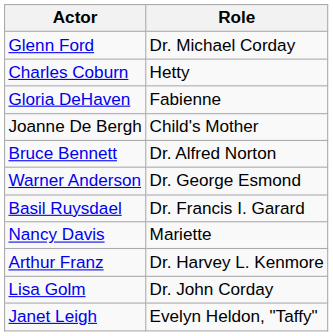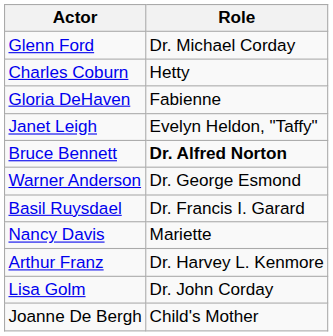 <table class="wikitable">
 <tr>
 <th>Actor</th>
 <th>Role</th>
 </tr>
 <tr>
 <td><a href='#'>Glenn Ford</a></td>
 <td>Dr. Michael Corday</td>
 </tr>
 <tr>
 <td><a href='#'>Charles Coburn</a></td>
 <td>Hetty</td>
 </tr>
 <tr>
 <td><a href='#'>Gloria DeHaven</a></td>
 <td>Fabienne</td>
 </tr>
 <tr>
-<td>Joanne De Bergh</td>
-<td>Child's Mother</td>
+<td><a href='#'>Janet Leigh</a></td>
+<td>Evelyn Heldon, "Taffy"</td>
 </tr>
 <tr>
 <td><a href='#'>Bruce Bennett</a></td>
-<td>Dr. Alfred Norton</td>
+<td><strong>Dr. Alfred Norton</strong></td>
 </tr>
 <tr>
 <td><a href='#'>Warner Anderson</a></td>
 <td>Dr. George Esmond</td>
 </tr>
 <tr>
 <td><a href='#'>Basil Ruysdael</a></td>
 <td>Dr. Francis I. Garard</td>
 </tr>
 <tr>
 <td><a href='#'>Nancy Davis</a></td>
 <td>Mariette</td>
 </tr>
 <tr>
 <td><a href='#'>Arthur Franz</a></td>
 <td>Dr. Harvey L. Kenmore</td>
 </tr>
 <tr>
 <td><a href='#'>Lisa Golm</a></td>
 <td>Dr. John Corday</td>
 </tr>
 <tr>
-<td><a href='#'>Janet Leigh</a></td>
-<td>Evelyn Heldon, "Taffy"</td>
+<td>Joanne De Bergh</td>
+<td>Child's Mother</td>
 </tr>
 </table>
